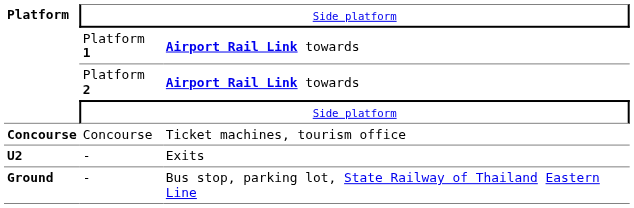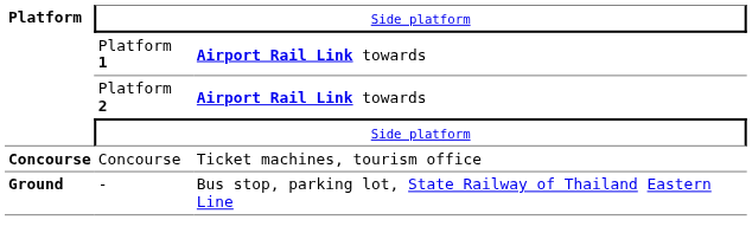 <table width=50% table border=0 cellspacing=0 cellpadding=3>
 <tr>
 <td style="border-bottom:solid 1px gray;" rowspan=5 valign=top><strong>Platform</strong></td>
 </tr>
 <tr>
 <td style="border-top:solid 1px gray;border-right:solid 2px black;border-left:solid 2px black;border-bottom:solid 2px black;text-align:center;" colspan=2><small><a href='#'>Side platform</a></small></td>
 </tr>
 <tr>
 <td style="border-bottom:solid 1px gray;">Platform <strong>1</strong></td>
 <td style="border-bottom:solid 1px gray;"><a href='#'><span><span><strong>Airport Rail Link</strong></span></span></a> towards </td>
 </tr>
 <tr>
 <td>Platform <strong>2</strong></td>
 <td><a href='#'><span><span><strong>Airport Rail Link</strong></span></span></a> towards </td>
 </tr>
 <tr>
 <td style="border-top:solid 2px black;border-right:solid 2px black;border-left:solid 2px black;border-bottom:solid 1px gray;text-align:center;" colspan=2><small><a href='#'>Side platform</a></small></td>
 </tr>
 <tr>
 <td style="border-bottom:solid 1px gray;" rowspan=1 valign=top><strong>Concourse</strong></td>
 <td style="border-bottom:solid 1px gray;" valign=top>Concourse</td>
 <td style="border-bottom:solid 1px gray;" valign=top>Ticket machines, tourism office</td>
 </tr>
 <tr>
-<td style="border-bottom:solid 1px gray;" rowspan=1 valign=top><strong>U2</strong></td>
-<td style="border-bottom:solid 1px gray;" valign=top>-</td>
-<td style="border-bottom:solid 1px gray;" valign=top>Exits</td>
-</tr>
-<tr>
 <td style="border-bottom:solid 1px gray;" rowspan=1 valign=top><strong>Ground</strong></td>
 <td style="border-bottom:solid 1px gray;" valign=top>-</td>
 <td style="border-bottom:solid 1px gray;" valign=top>Bus stop, parking lot, <a href='#'>State Railway of Thailand</a> <a href='#'>Eastern Line</a></td>
 </tr>
 </table>
